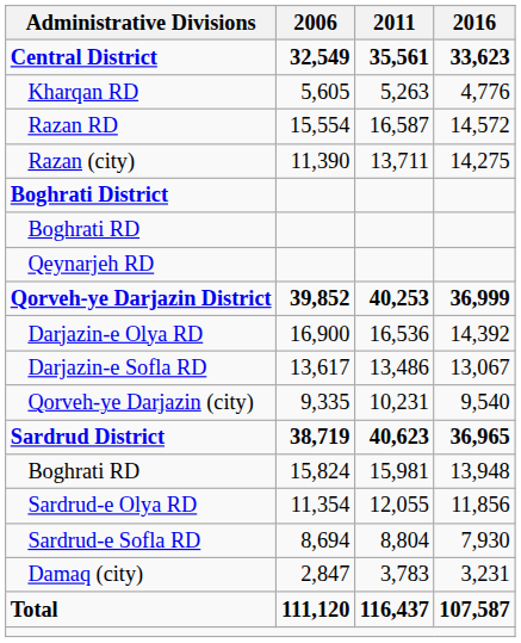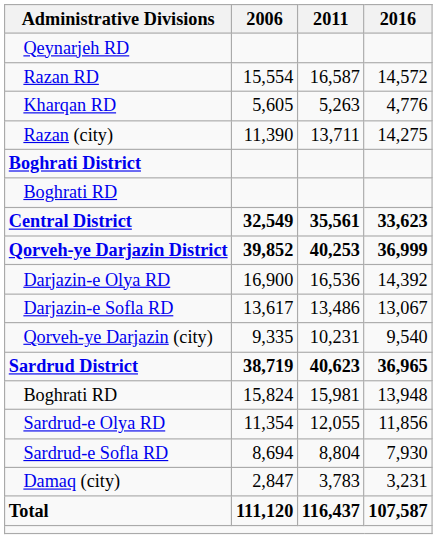 <table class="wikitable">
 <tr>
 <th>Administrative Divisions</th>
 <th>2006</th>
 <th>2011</th>
 <th>2016</th>
 </tr>
 <tr>
-<td><strong><a href='#'>Central District</a></strong></td>
-<td style="text-align: right;"><strong>32,549</strong></td>
-<td style="text-align: right;"><strong>35,561</strong></td>
-<td style="text-align: right;"><strong>33,623</strong></td>
+<td style="padding-left: 1em;"><a href='#'>Qeynarjeh RD</a></td>
+<td style="text-align: right;"></td>
+<td style="text-align: right;"></td>
+<td style="text-align: right;"></td>
+</tr>
+<tr>
+<td style="padding-left: 1em;"><a href='#'>Razan RD</a></td>
+<td style="text-align: right;">15,554</td>
+<td style="text-align: right;">16,587</td>
+<td style="text-align: right;">14,572</td>
 </tr>
 <tr>
 <td style="padding-left: 1em;"><a href='#'>Kharqan RD</a></td>
 <td style="text-align: right;">5,605</td>
 <td style="text-align: right;">5,263</td>
 <td style="text-align: right;">4,776</td>
-</tr>
-<tr>
-<td style="padding-left: 1em;"><a href='#'>Razan RD</a></td>
-<td style="text-align: right;">15,554</td>
-<td style="text-align: right;">16,587</td>
-<td style="text-align: right;">14,572</td>
 </tr>
 <tr>
 <td style="padding-left: 1em;"><a href='#'>Razan</a> (city)</td>
 <td style="text-align: right;">11,390</td>
 <td style="text-align: right;">13,711</td>
 <td style="text-align: right;">14,275</td>
 </tr>
 <tr>
 <td><strong><a href='#'>Boghrati District</a></strong></td>
 <td style="text-align: right;"></td>
 <td style="text-align: right;"></td>
 <td style="text-align: right;"></td>
 </tr>
 <tr>
 <td style="padding-left: 1em;"><a href='#'>Boghrati RD</a></td>
 <td style="text-align: right;"></td>
 <td style="text-align: right;"></td>
 <td style="text-align: right;"></td>
 </tr>
 <tr>
-<td style="padding-left: 1em;"><a href='#'>Qeynarjeh RD</a></td>
-<td style="text-align: right;"></td>
-<td style="text-align: right;"></td>
-<td style="text-align: right;"></td>
+<td><strong><a href='#'>Central District</a></strong></td>
+<td style="text-align: right;"><strong>32,549</strong></td>
+<td style="text-align: right;"><strong>35,561</strong></td>
+<td style="text-align: right;"><strong>33,623</strong></td>
 </tr>
 <tr>
 <td><strong><a href='#'>Qorveh-ye Darjazin District</a></strong></td>
 <td style="text-align: right;"><strong>39,852</strong></td>
 <td style="text-align: right;"><strong>40,253</strong></td>
 <td style="text-align: right;"><strong>36,999</strong></td>
 </tr>
 <tr>
 <td style="padding-left: 1em;"><a href='#'>Darjazin-e Olya RD</a></td>
 <td style="text-align: right;">16,900</td>
 <td style="text-align: right;">16,536</td>
 <td style="text-align: right;">14,392</td>
 </tr>
 <tr>
 <td style="padding-left: 1em;"><a href='#'>Darjazin-e Sofla RD</a></td>
 <td style="text-align: right;">13,617</td>
 <td style="text-align: right;">13,486</td>
 <td style="text-align: right;">13,067</td>
 </tr>
 <tr>
 <td style="padding-left: 1em;"><a href='#'>Qorveh-ye Darjazin</a> (city)</td>
 <td style="text-align: right;">9,335</td>
 <td style="text-align: right;">10,231</td>
 <td style="text-align: right;">9,540</td>
 </tr>
 <tr>
 <td><strong><a href='#'>Sardrud District</a></strong></td>
 <td style="text-align: right;"><strong>38,719</strong></td>
 <td style="text-align: right;"><strong>40,623</strong></td>
 <td style="text-align: right;"><strong>36,965</strong></td>
 </tr>
 <tr>
 <td style="padding-left: 1em;">Boghrati RD</td>
 <td style="text-align: right;">15,824</td>
 <td style="text-align: right;">15,981</td>
 <td style="text-align: right;">13,948</td>
 </tr>
 <tr>
 <td style="padding-left: 1em;"><a href='#'>Sardrud-e Olya RD</a></td>
 <td style="text-align: right;">11,354</td>
 <td style="text-align: right;">12,055</td>
 <td style="text-align: right;">11,856</td>
 </tr>
 <tr>
 <td style="padding-left: 1em;"><a href='#'>Sardrud-e Sofla RD</a></td>
 <td style="text-align: right;">8,694</td>
 <td style="text-align: right;">8,804</td>
 <td style="text-align: right;">7,930</td>
 </tr>
 <tr>
 <td style="padding-left: 1em;"><a href='#'>Damaq</a> (city)</td>
 <td style="text-align: right;">2,847</td>
 <td style="text-align: right;">3,783</td>
 <td style="text-align: right;">3,231</td>
 </tr>
 <tr>
 <td><strong>Total</strong></td>
 <td style="text-align: right;"><strong>111,120</strong></td>
 <td style="text-align: right;"><strong>116,437</strong></td>
 <td style="text-align: right;"><strong>107,587</strong></td>
 </tr>
 <tr>
 <td colspan=4></td>
 </tr>
 </table>
